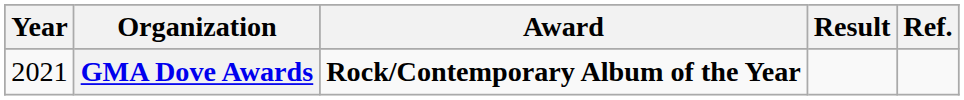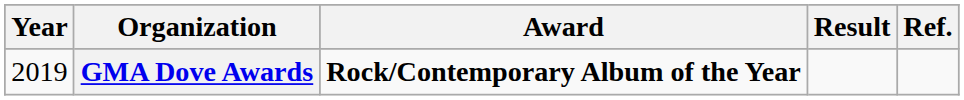 <table class="wikitable plainrowheaders">
 <tr>
 <th>Year</th>
 <th>Organization</th>
 <th>Award</th>
 <th>Result</th>
 <th>Ref.</th>
 </tr>
 <tr>
-<td>2021</td>
+<td>2019</td>
 <th scope="row"><a href='#'>GMA Dove Awards</a></th>
 <td><strong>Rock/Contemporary Album of the Year</strong></td>
 <td></td>
 <td style="text-align:center;"></td>
 </tr>
 </table>
